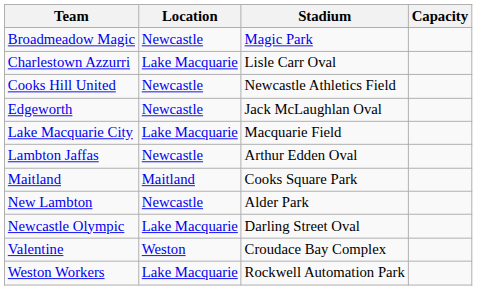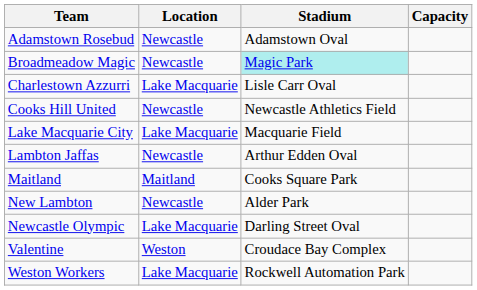 <table class="wikitable sortable">
 <tr>
 <th>Team</th>
 <th>Location</th>
 <th>Stadium</th>
 <th>Capacity</th>
 </tr>
 <tr>
+<td><a href='#'>Adamstown Rosebud</a></td>
+<td><a href='#'>Newcastle</a> </td>
+<td>Adamstown Oval</td>
+<td style="text-align:center"></td>
+</tr>
+<tr>
 <td><a href='#'>Broadmeadow Magic</a></td>
 <td><a href='#'>Newcastle</a> </td>
-<td><a href='#'>Magic Park</a></td>
+<td style="background: paleturquoise;"><a href='#'>Magic Park</a></td>
 <td style="text-align:center"></td>
 </tr>
 <tr>
 <td><a href='#'>Charlestown Azzurri</a></td>
 <td><a href='#'>Lake Macquarie</a> </td>
 <td>Lisle Carr Oval</td>
 <td style="text-align:center"></td>
 </tr>
 <tr>
 <td><a href='#'>Cooks Hill United</a></td>
 <td><a href='#'>Newcastle</a> </td>
 <td>Newcastle Athletics Field</td>
-<td style="text-align:center"></td>
-</tr>
-<tr>
-<td><a href='#'>Edgeworth</a></td>
-<td><a href='#'>Newcastle</a> </td>
-<td>Jack McLaughlan Oval</td>
 <td style="text-align:center"></td>
 </tr>
 <tr>
 <td><a href='#'>Lake Macquarie City</a></td>
 <td><a href='#'>Lake Macquarie</a> </td>
 <td>Macquarie Field</td>
 <td style="text-align:center"></td>
 </tr>
 <tr>
 <td><a href='#'>Lambton Jaffas</a></td>
 <td><a href='#'>Newcastle</a> </td>
 <td>Arthur Edden Oval</td>
 <td style="text-align:center"></td>
 </tr>
 <tr>
 <td><a href='#'>Maitland</a></td>
 <td><a href='#'>Maitland</a></td>
 <td>Cooks Square Park</td>
 <td style="text-align:center"></td>
 </tr>
 <tr>
 <td><a href='#'>New Lambton</a></td>
 <td><a href='#'>Newcastle</a> </td>
 <td>Alder Park</td>
 <td style="text-align:center"></td>
 </tr>
 <tr>
 <td><a href='#'>Newcastle Olympic</a></td>
 <td><a href='#'>Lake Macquarie</a> </td>
 <td>Darling Street Oval</td>
 <td style="text-align:center"></td>
 </tr>
 <tr>
 <td><a href='#'>Valentine</a></td>
 <td><a href='#'>Weston</a></td>
 <td>Croudace Bay Complex</td>
 <td style="text-align:center"></td>
 </tr>
 <tr>
 <td><a href='#'>Weston Workers</a></td>
 <td><a href='#'>Lake Macquarie</a> </td>
 <td>Rockwell Automation Park</td>
 <td style="text-align:center"></td>
 </tr>
 </table>
